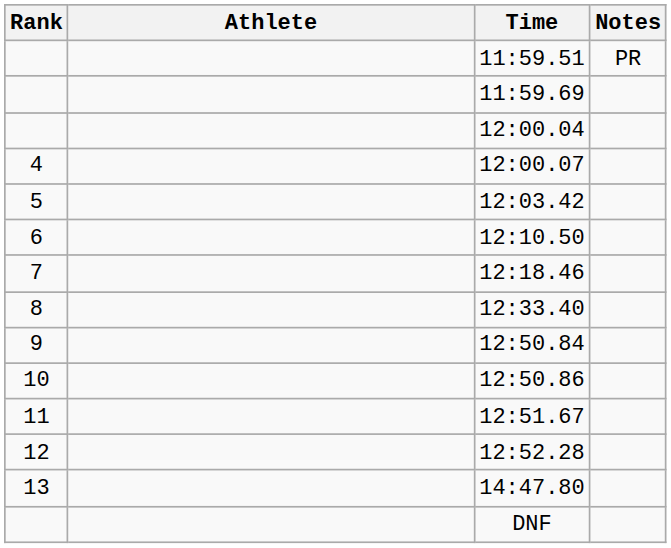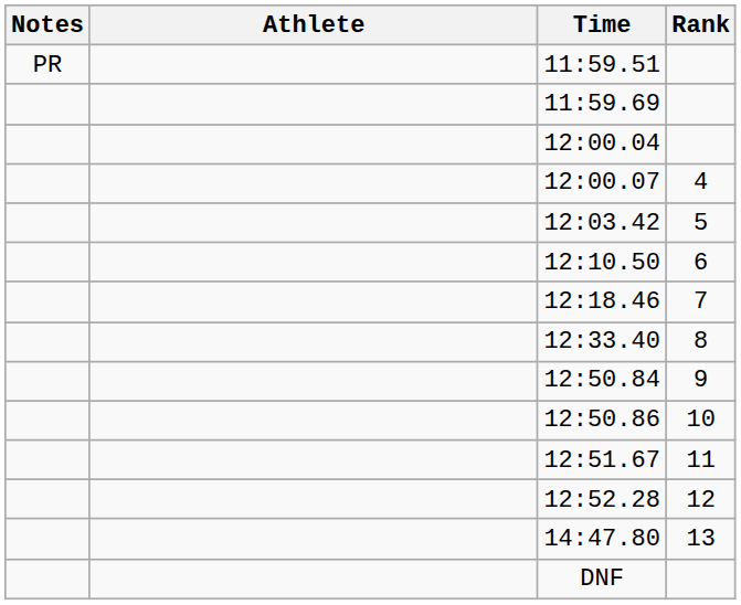 <table class="wikitable" style="text-align:center">
 <tr>
-<th>Rank</th>
+<th>Notes</th>
 <th Style="width:18em">Athlete</th>
 <th>Time</th>
-<th>Notes</th>
+<th>Rank</th>
 </tr>
 <tr>
-<td></td>
+<td>PR</td>
 <td style="text-align:left"></td>
 <td>11:59.51</td>
-<td>PR</td>
+<td></td>
 </tr>
 <tr>
 <td></td>
 <td style="text-align:left"></td>
 <td>11:59.69</td>
 <td></td>
 </tr>
 <tr>
 <td></td>
 <td style="text-align:left"></td>
 <td>12:00.04</td>
 <td></td>
 </tr>
 <tr>
-<td>4</td>
+<td></td>
 <td style="text-align:left"></td>
 <td>12:00.07</td>
-<td></td>
+<td>4</td>
 </tr>
 <tr>
-<td>5</td>
+<td></td>
 <td style="text-align:left"></td>
 <td>12:03.42</td>
-<td></td>
+<td>5</td>
 </tr>
 <tr>
-<td>6</td>
+<td></td>
 <td style="text-align:left"></td>
 <td>12:10.50</td>
-<td></td>
+<td>6</td>
 </tr>
 <tr>
-<td>7</td>
+<td></td>
 <td style="text-align:left"></td>
 <td>12:18.46</td>
-<td></td>
+<td>7</td>
 </tr>
 <tr>
-<td>8</td>
+<td></td>
 <td style="text-align:left"></td>
 <td>12:33.40</td>
-<td></td>
+<td>8</td>
 </tr>
 <tr>
-<td>9</td>
+<td></td>
 <td style="text-align:left"></td>
 <td>12:50.84</td>
-<td></td>
+<td>9</td>
 </tr>
 <tr>
-<td>10</td>
+<td></td>
 <td style="text-align:left"></td>
 <td>12:50.86</td>
-<td></td>
+<td>10</td>
 </tr>
 <tr>
-<td>11</td>
+<td></td>
 <td style="text-align:left"></td>
 <td>12:51.67</td>
-<td></td>
+<td>11</td>
 </tr>
 <tr>
-<td>12</td>
+<td></td>
 <td style="text-align:left"></td>
 <td>12:52.28</td>
-<td></td>
+<td>12</td>
 </tr>
 <tr>
-<td>13</td>
+<td></td>
 <td style="text-align:left"></td>
 <td>14:47.80</td>
-<td></td>
+<td>13</td>
 </tr>
 <tr>
 <td></td>
 <td style="text-align:left"></td>
 <td>DNF</td>
 <td></td>
 </tr>
 </table>
